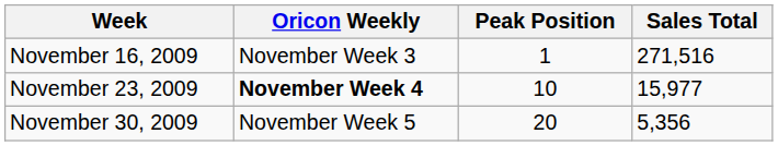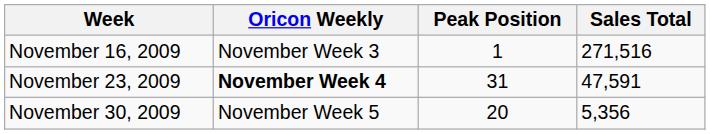 <table class="wikitable" width="575px">
 <tr>
 <th align="left">Week</th>
 <th align="left"><a href='#'>Oricon</a> Weekly</th>
 <th align="left">Peak Position</th>
 <th align="left">Sales Total</th>
 </tr>
 <tr>
 <td align="left">November 16, 2009</td>
 <td align="left">November Week 3</td>
 <td align="center">1</td>
 <td align="left">271,516</td>
 </tr>
 <tr>
 <td align="left">November 23, 2009</td>
 <td align="left"><strong>November Week 4</strong></td>
-<td align="center">10</td>
-<td align="left">15,977</td>
+<td align="center">31</td>
+<td align="left">47,591</td>
 </tr>
 <tr>
 <td align="left">November 30, 2009</td>
 <td align="left">November Week 5</td>
 <td align="center">20</td>
 <td align="left">5,356</td>
 </tr>
 </table>
